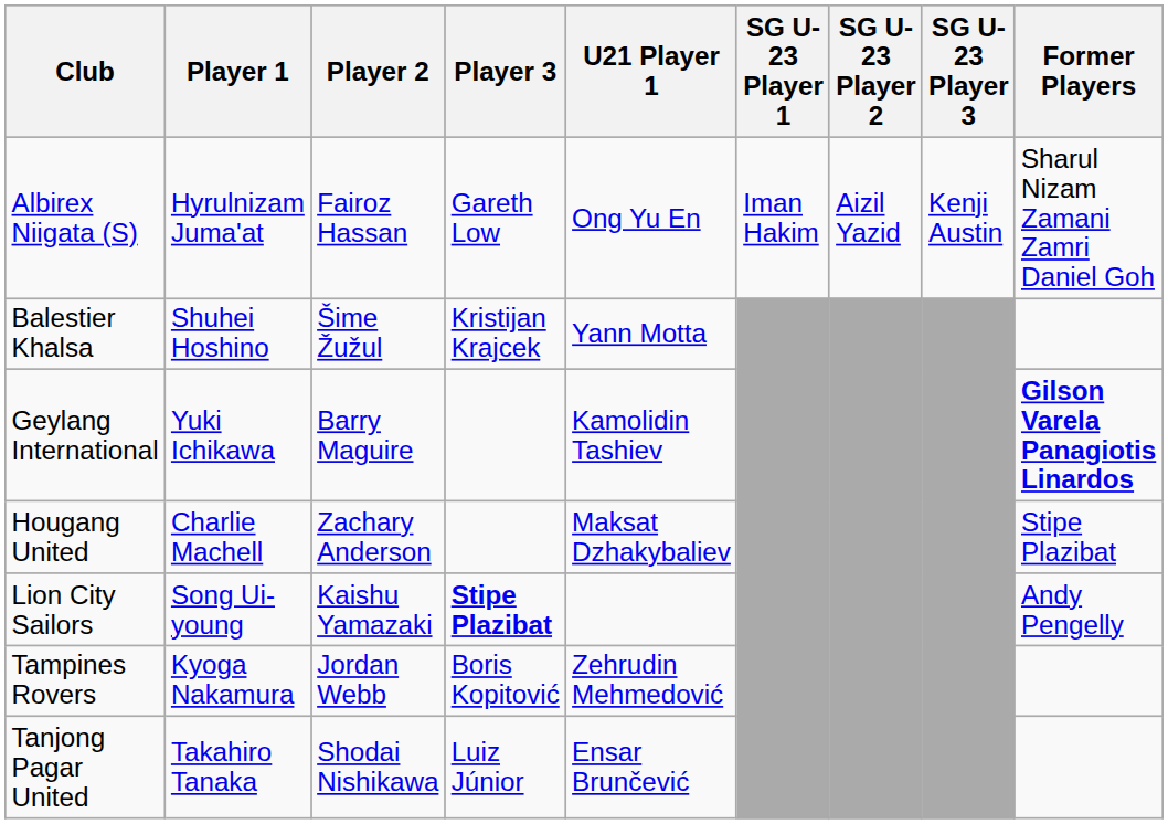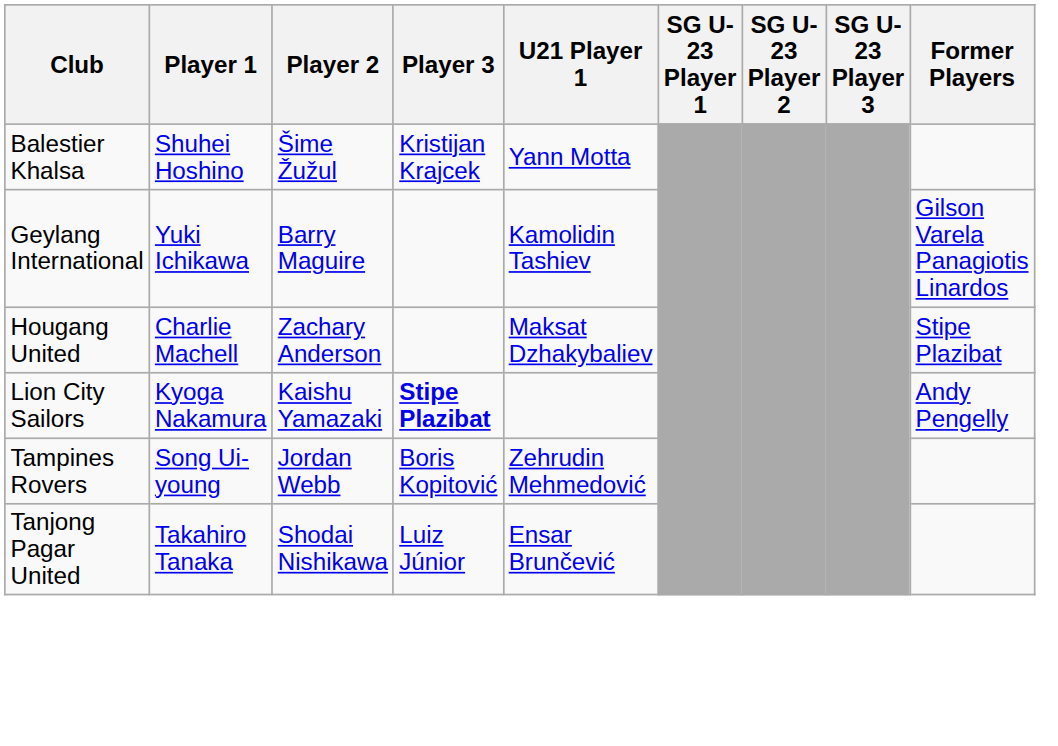 <table class="wikitable sortable" style="font-size:90%;">
 <tr>
 <th style="width:9%">Club</th>
 <th style="width:11%">Player 1</th>
 <th style="width:11%">Player 2</th>
 <th style="width:11%">Player 3</th>
 <th style="width:11%">U21 Player 1</th>
 <th style="width:9%">SG U-23 Player 1</th>
 <th style="width:9%">SG U-23 Player 2</th>
 <th style="width:9%">SG U-23 Player 3</th>
 <th style="width:10%">Former Players</th>
-</tr>
-<tr>
-<td><a href='#'>Albirex Niigata (S)</a></td>
-<td> <a href='#'>Hyrulnizam Juma'at</a></td>
-<td> <a href='#'>Fairoz Hassan</a></td>
-<td> <a href='#'>Gareth Low</a></td>
-<td> <a href='#'>Ong Yu En</a></td>
-<td> <a href='#'>Iman Hakim</a></td>
-<td> <a href='#'>Aizil Yazid</a></td>
-<td> <a href='#'>Kenji Austin</a></td>
-<td> Sharul Nizam <br>  <a href='#'>Zamani Zamri</a> <br>  <a href='#'>Daniel Goh</a></td>
 </tr>
 <tr>
 <td>Balestier Khalsa</td>
 <td> <a href='#'>Shuhei Hoshino</a></td>
 <td> <a href='#'>Šime Žužul</a></td>
 <td> <a href='#'>Kristijan Krajcek</a></td>
 <td> <a href='#'>Yann Motta</a></td>
 <td rowspan="8" bgcolor=#aaa></td>
 <td rowspan="8" bgcolor=#aaa></td>
 <td rowspan="8" bgcolor=#aaa></td>
 <td></td>
 </tr>
 <tr>
 <td>Geylang International</td>
 <td> <a href='#'>Yuki Ichikawa</a></td>
 <td> <a href='#'>Barry Maguire</a></td>
 <td></td>
 <td> <a href='#'>Kamolidin Tashiev</a></td>
-<td><strong> <a href='#'>Gilson Varela</a> <br>  <a href='#'>Panagiotis Linardos</a>  </strong></td>
+<td> <a href='#'>Gilson Varela</a> <br>  <a href='#'>Panagiotis Linardos</a>  </td>
 </tr>
 <tr>
 <td>Hougang United</td>
 <td> <a href='#'>Charlie Machell</a></td>
 <td> <a href='#'>Zachary Anderson</a>  </td>
 <td></td>
 <td> <a href='#'>Maksat Dzhakybaliev</a></td>
 <td> <a href='#'>Stipe Plazibat</a><br></td>
 </tr>
 <tr>
 <td>Lion City Sailors</td>
-<td> <a href='#'>Song Ui-young</a></td>
+<td> <a href='#'>Kyoga Nakamura</a></td>
 <td> <a href='#'>Kaishu Yamazaki</a></td>
 <td> <strong><a href='#'>Stipe Plazibat</a></strong> </td>
 <td></td>
 <td> <a href='#'>Andy Pengelly</a>  </td>
 </tr>
 <tr>
 <td>Tampines Rovers</td>
-<td> <a href='#'>Kyoga Nakamura</a></td>
+<td> <a href='#'>Song Ui-young</a></td>
 <td> <a href='#'>Jordan Webb</a></td>
 <td> <a href='#'>Boris Kopitović</a></td>
 <td> <a href='#'>Zehrudin Mehmedović</a></td>
 <td></td>
 </tr>
 <tr>
 <td>Tanjong Pagar United</td>
 <td> <a href='#'>Takahiro Tanaka</a></td>
 <td> <a href='#'>Shodai Nishikawa</a></td>
 <td> <a href='#'>Luiz Júnior</a></td>
 <td> <a href='#'>Ensar Brunčević</a></td>
 <td></td>
 </tr>
 </table>
